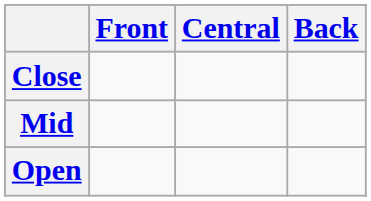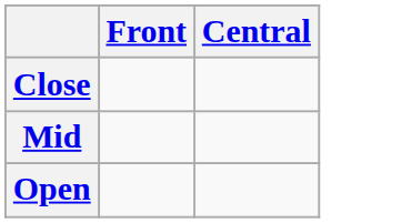 <table class="wikitable" style=text-align:center>
 <tr>
 <th></th>
 <th><a href='#'>Front</a></th>
 <th><a href='#'>Central</a></th>
-<th><a href='#'>Back</a></th>
 </tr>
 <tr>
 <th><a href='#'>Close</a></th>
 <td>   </td>
 <td></td>
-<td>   </td>
 </tr>
 <tr>
 <th><a href='#'>Mid</a></th>
 <td>   </td>
 <td></td>
-<td>   </td>
 </tr>
 <tr>
 <th><a href='#'>Open</a></th>
 <td></td>
 <td>   </td>
-<td></td>
 </tr>
 </table>
